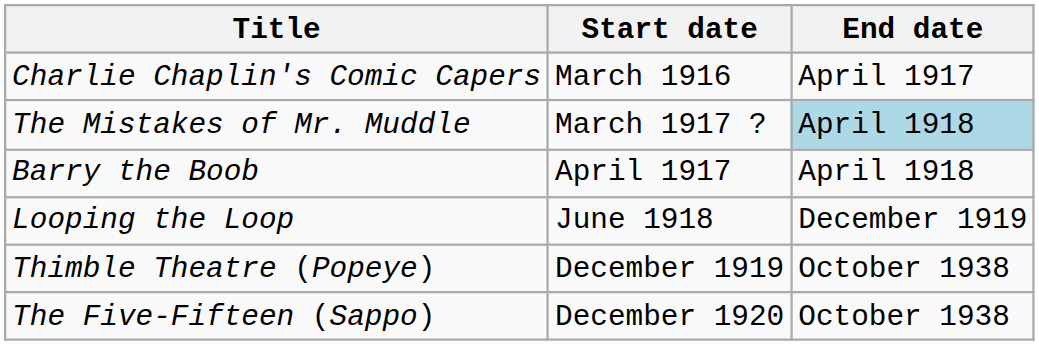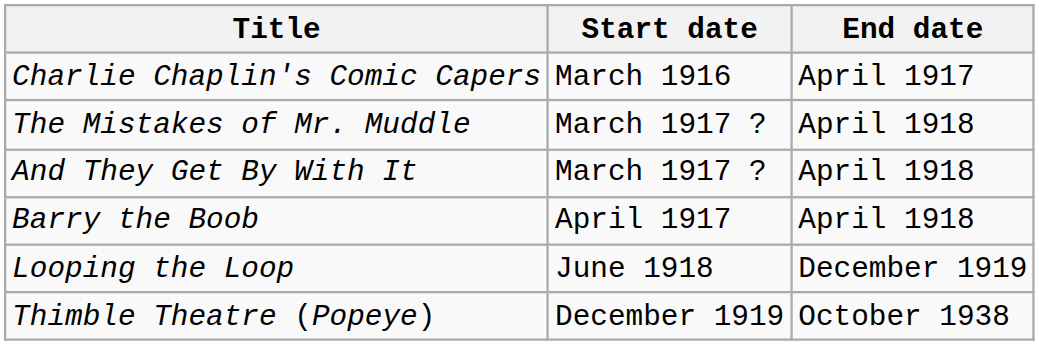 <table class="wikitable" border="1">
 <tr>
 <th>Title</th>
 <th>Start date</th>
 <th>End date</th>
 </tr>
 <tr>
 <td><em>Charlie Chaplin's Comic Capers</em></td>
 <td>March 1916</td>
 <td>April 1917</td>
 </tr>
 <tr>
 <td><em>The Mistakes of Mr. Muddle</em></td>
 <td>March 1917 ?</td>
-<td style="background: lightblue;">April 1918</td>
+<td>April 1918</td>
+</tr>
+<tr>
+<td><em>And They Get By With It</em></td>
+<td>March 1917 ?</td>
+<td>April 1918</td>
 </tr>
 <tr>
 <td><em>Barry the Boob</em></td>
 <td>April 1917</td>
 <td>April 1918</td>
 </tr>
 <tr>
 <td><em>Looping the Loop</em></td>
 <td>June 1918</td>
 <td>December 1919</td>
 </tr>
 <tr>
 <td><em>Thimble Theatre</em> (<em>Popeye</em>)</td>
 <td>December 1919</td>
 <td>October 1938</td>
 </tr>
-<tr>
-<td><em>The Five-Fifteen</em> (<em>Sappo</em>)</td>
-<td>December 1920</td>
-<td>October 1938</td>
-</tr>
 </table>
